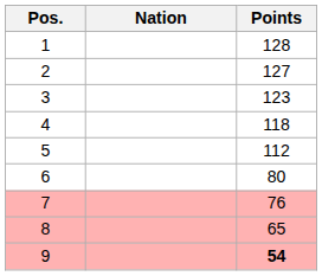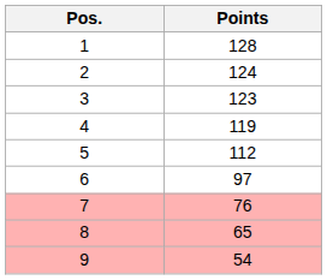 <table class="wikitable gauche" cellspacing="1" style="width:300px;">
 <tr style="background:#efefef; text-align:center;">
 <th style="width:70px;">Pos.</th>
-<th>Nation</th>
 <th style="width:70px;">Points</th>
 </tr>
 <tr style="vertical-align:top; text-align:center; background:#fff;">
 <td>1</td>
-<td style="text-align:left;"></td>
 <td>128</td>
 </tr>
 <tr style="vertical-align:top; text-align:center; background:#fff;">
 <td>2</td>
-<td style="text-align:left;"></td>
-<td>127</td>
+<td>124</td>
 </tr>
 <tr style="vertical-align:top; text-align:center; background:#fff;">
 <td>3</td>
-<td style="text-align:left;"></td>
 <td>123</td>
 </tr>
 <tr style="vertical-align:top; text-align:center; background:#fff;">
 <td>4</td>
-<td style="text-align:left;"></td>
-<td>118</td>
+<td>119</td>
 </tr>
 <tr style="vertical-align:top; text-align:center; background:#fff;">
 <td>5</td>
-<td style="text-align:left;"></td>
 <td>112</td>
 </tr>
 <tr style="vertical-align:top; text-align:center; background:#fff;">
 <td>6</td>
-<td style="text-align:left;"></td>
-<td>80</td>
+<td>97</td>
 </tr>
 <tr style="vertical-align:top; text-align:center;background:#ffb2b2;">
 <td>7</td>
-<td style="text-align:left;"></td>
 <td>76</td>
 </tr>
 <tr style="vertical-align:top; text-align:center;background:#ffb2b2;">
 <td>8</td>
-<td style="text-align:left;"></td>
 <td>65</td>
 </tr>
 <tr style="vertical-align:top; text-align:center;background:#ffb2b2;">
 <td>9</td>
-<td style="text-align:left;"></td>
-<td><strong>54</strong></td>
+<td>54</td>
 </tr>
 </table>
